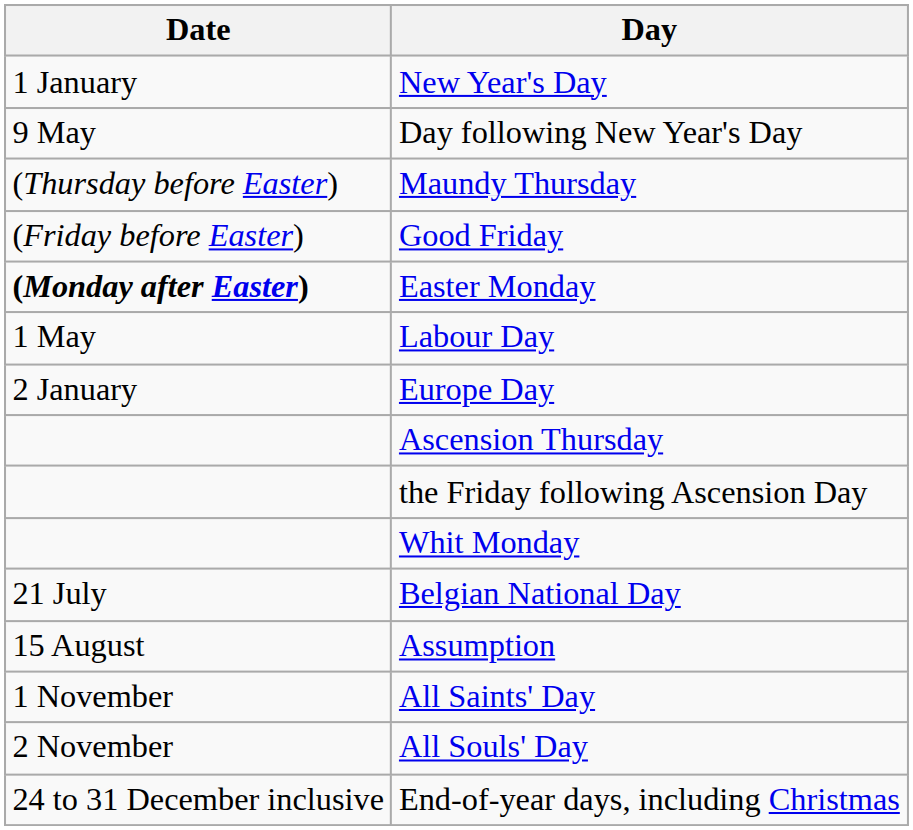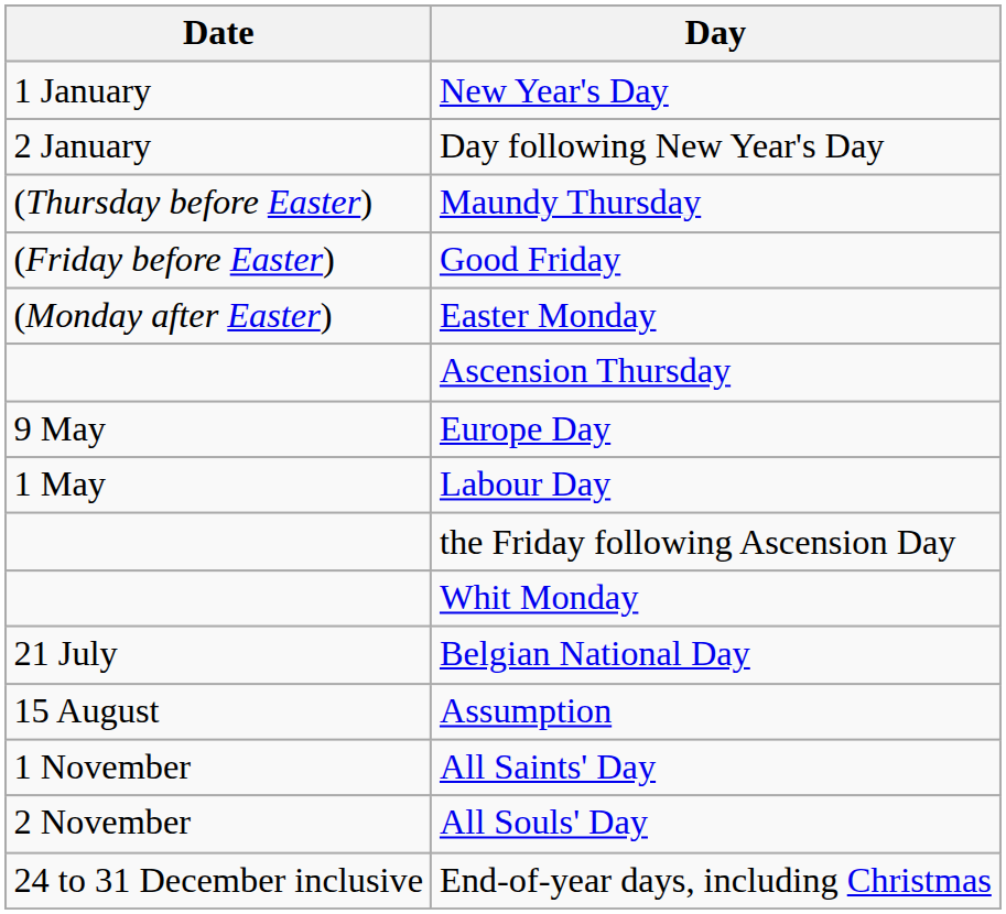 <table class="wikitable">
 <tr>
 <th>Date</th>
 <th>Day</th>
 </tr>
 <tr>
 <td>1 January </td>
 <td><a href='#'>New Year's Day</a></td>
 </tr>
 <tr>
-<td>9 May </td>
+<td>2 January </td>
 <td>Day following New Year's Day</td>
 </tr>
 <tr>
 <td> (<em>Thursday before <a href='#'>Easter</a></em>)</td>
 <td><a href='#'>Maundy Thursday</a></td>
 </tr>
 <tr>
 <td> (<em>Friday before <a href='#'>Easter</a></em>)</td>
 <td><a href='#'>Good Friday</a></td>
 </tr>
 <tr>
-<td><strong> (<em>Monday after <a href='#'>Easter</a></em>)</strong></td>
+<td> (<em>Monday after <a href='#'>Easter</a></em>)</td>
 <td><a href='#'>Easter Monday</a></td>
+</tr>
+<tr>
+<td></td>
+<td><a href='#'>Ascension Thursday</a></td>
+</tr>
+<tr>
+<td>9 May </td>
+<td><a href='#'>Europe Day</a></td>
 </tr>
 <tr>
 <td>1 May </td>
 <td><a href='#'>Labour Day</a></td>
-</tr>
-<tr>
-<td>2 January </td>
-<td><a href='#'>Europe Day</a></td>
-</tr>
-<tr>
-<td></td>
-<td><a href='#'>Ascension Thursday</a></td>
 </tr>
 <tr>
 <td></td>
 <td>the Friday following Ascension Day</td>
 </tr>
 <tr>
 <td></td>
 <td><a href='#'>Whit Monday</a></td>
 </tr>
 <tr>
 <td>21 July </td>
 <td><a href='#'>Belgian National Day</a></td>
 </tr>
 <tr>
 <td>15 August </td>
 <td><a href='#'>Assumption</a></td>
 </tr>
 <tr>
 <td>1 November </td>
 <td><a href='#'>All Saints' Day</a></td>
 </tr>
 <tr>
 <td>2 November </td>
 <td><a href='#'>All Souls' Day</a></td>
 </tr>
 <tr>
 <td>24 to 31 December  inclusive</td>
 <td>End-of-year days, including <a href='#'>Christmas</a></td>
 </tr>
 </table>
